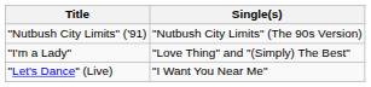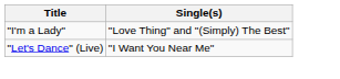 <table class="wikitable">
 <tr>
 <th>Title</th>
 <th>Single(s)</th>
-</tr>
-<tr>
-<td>"Nutbush City Limits" ('91)</td>
-<td>"Nutbush City Limits" (The 90s Version)</td>
 </tr>
 <tr>
 <td>"I'm a Lady"</td>
 <td>"Love Thing" and "(Simply) The Best"</td>
 </tr>
 <tr>
 <td>"<a href='#'>Let's Dance</a>" (Live)</td>
 <td>"I Want You Near Me"</td>
 </tr>
 </table>
